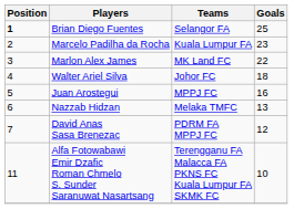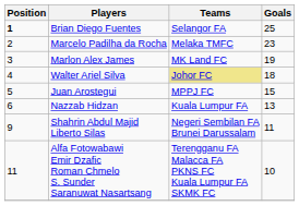 <table class="wikitable" style="font-size:90%;">
 <tr>
 <th>Position</th>
 <th>Players</th>
 <th>Teams</th>
 <th>Goals</th>
 </tr>
 <tr>
 <td><strong>1</strong></td>
 <td align="left"> <a href='#'>Brian Diego Fuentes</a></td>
 <td> <a href='#'>Selangor FA</a></td>
 <td>25</td>
 </tr>
 <tr>
 <td>2</td>
 <td align="left"> <a href='#'>Marcelo Padilha da Rocha</a></td>
-<td> <a href='#'>Kuala Lumpur FA</a></td>
+<td> <a href='#'>Melaka TMFC</a></td>
 <td>23</td>
 </tr>
 <tr>
 <td>3</td>
 <td align="left"> <a href='#'>Marlon Alex James</a></td>
 <td> <a href='#'>MK Land FC</a></td>
-<td>22</td>
+<td>19</td>
 </tr>
 <tr>
 <td>4</td>
 <td align="left"> <a href='#'>Walter Ariel Silva</a></td>
-<td> <a href='#'>Johor FC</a></td>
+<td style="background: khaki;"> <a href='#'>Johor FC</a></td>
 <td>18</td>
 </tr>
 <tr>
 <td>5</td>
 <td align="left"> <a href='#'>Juan Arostegui</a></td>
 <td> <a href='#'>MPPJ FC</a></td>
-<td>16</td>
+<td>15</td>
 </tr>
 <tr>
 <td>6</td>
 <td align="left"> <a href='#'>Nazzab Hidzan</a></td>
-<td> <a href='#'>Melaka TMFC</a></td>
+<td> <a href='#'>Kuala Lumpur FA</a></td>
 <td>13</td>
 </tr>
 <tr>
-<td>7</td>
-<td align="left"> <a href='#'>David Anas</a><br> <a href='#'>Sasa Brenezac</a></td>
-<td> <a href='#'>PDRM FA</a><br> <a href='#'>MPPJ FC</a></td>
-<td>12</td>
+<td>9</td>
+<td align="left"> <a href='#'>Shahrin Abdul Majid</a><br> <a href='#'>Liberto Silas</a></td>
+<td> <a href='#'>Negeri Sembilan FA</a><br> <a href='#'>Brunei Darussalam</a></td>
+<td>11</td>
 </tr>
 <tr>
 <td>11</td>
 <td align="left"> <a href='#'>Alfa Fotowabawi</a><br> <a href='#'>Emir Dzafic</a><br> <a href='#'>Roman Chmelo</a><br> <a href='#'>S. Sunder</a><br> <a href='#'>Saranuwat Nasartsang</a></td>
 <td> <a href='#'>Terengganu FA</a><br> <a href='#'>Malacca FA</a><br> <a href='#'>PKNS FC</a><br> <a href='#'>Kuala Lumpur FA</a><br> <a href='#'>SKMK FC</a></td>
 <td>10</td>
 </tr>
 <tr>
 </tr>
 </table>
